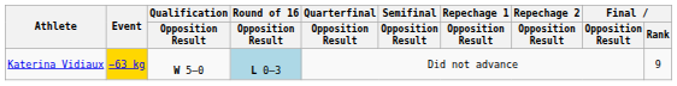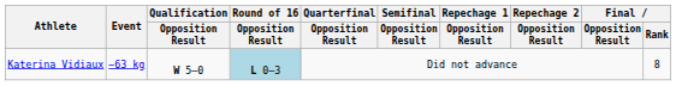 <table class="wikitable" style="font-size:90%;">
 <tr>
 <th rowspan=2>Athlete</th>
 <th rowspan=2>Event</th>
 <th>Qualification</th>
 <th>Round of 16</th>
 <th>Quarterfinal</th>
 <th>Semifinal</th>
 <th>Repechage 1</th>
 <th>Repechage 2</th>
 <th colspan=2>Final / </th>
 </tr>
 <tr style="font-size: 95%">
 <th>Opposition<br>Result</th>
 <th>Opposition<br>Result</th>
 <th>Opposition<br>Result</th>
 <th>Opposition<br>Result</th>
 <th>Opposition<br>Result</th>
 <th>Opposition<br>Result</th>
 <th>Opposition<br>Result</th>
 <th>Rank</th>
 </tr>
 <tr align=center>
 <td align=left><a href='#'>Katerina Vidiaux</a></td>
-<td align=left style="background: gold;"><a href='#'>−63 kg</a></td>
+<td align=left><a href='#'>−63 kg</a></td>
 <td><br><strong>W</strong> 5–0 <sup></sup></td>
 <td style="background: lightblue;"><br><strong>L</strong> 0–3 <sup></sup></td>
 <td colspan=5>Did not advance</td>
-<td>9</td>
+<td>8</td>
 </tr>
 </table>
